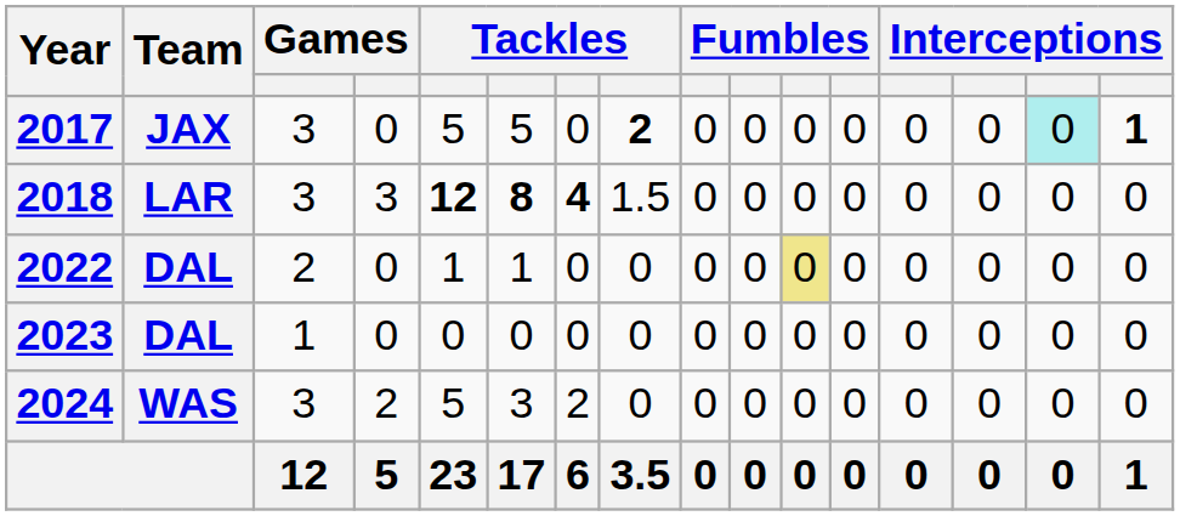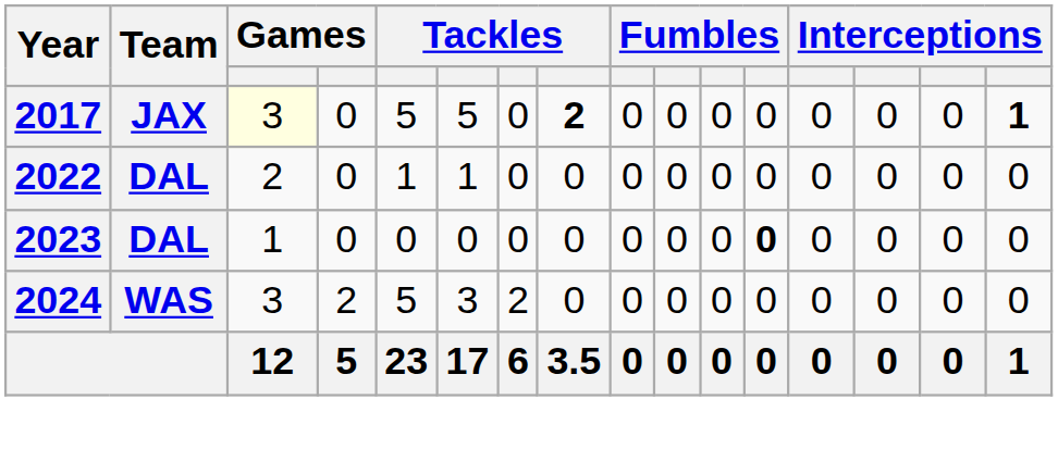 <table class="wikitable" style="text-align:center;">
 <tr>
 <th rowspan="2">Year</th>
 <th rowspan="2">Team</th>
 <th colspan="2">Games</th>
 <th colspan="4"><a href='#'>Tackles</a></th>
 <th colspan="4"><a href='#'>Fumbles</a></th>
 <th colspan="4"><a href='#'>Interceptions</a></th>
 </tr>
 <tr>
 <th></th>
 <th></th>
 <th></th>
 <th></th>
 <th></th>
 <th></th>
 <th></th>
 <th></th>
 <th></th>
 <th></th>
 <th></th>
 <th></th>
 <th></th>
 <th></th>
 </tr>
 <tr>
 <th><a href='#'>2017</a></th>
 <th><a href='#'>JAX</a></th>
-<td>3</td>
+<td style="background: lightyellow;">3</td>
 <td>0</td>
 <td>5</td>
 <td>5</td>
 <td>0</td>
 <td><strong>2</strong></td>
 <td>0</td>
 <td>0</td>
 <td>0</td>
 <td>0</td>
 <td>0</td>
 <td>0</td>
-<td style="background: paleturquoise;">0</td>
+<td>0</td>
 <td><strong>1</strong></td>
-</tr>
-<tr>
-<th><a href='#'>2018</a></th>
-<th><a href='#'>LAR</a></th>
-<td>3</td>
-<td>3</td>
-<td><strong>12</strong></td>
-<td><strong>8</strong></td>
-<td><strong>4</strong></td>
-<td>1.5</td>
-<td>0</td>
-<td>0</td>
-<td>0</td>
-<td>0</td>
-<td>0</td>
-<td>0</td>
-<td>0</td>
-<td>0</td>
 </tr>
 <tr>
 <th><a href='#'>2022</a></th>
 <th><a href='#'>DAL</a></th>
 <td>2</td>
 <td>0</td>
 <td>1</td>
 <td>1</td>
 <td>0</td>
 <td>0</td>
 <td>0</td>
 <td>0</td>
-<td style="background: khaki;">0</td>
+<td>0</td>
 <td>0</td>
 <td>0</td>
 <td>0</td>
 <td>0</td>
 <td>0</td>
 </tr>
 <tr>
 <th><a href='#'>2023</a></th>
 <th><a href='#'>DAL</a></th>
 <td>1</td>
 <td>0</td>
 <td>0</td>
 <td>0</td>
 <td>0</td>
 <td>0</td>
 <td>0</td>
 <td>0</td>
 <td>0</td>
-<td>0</td>
+<td><strong>0</strong></td>
 <td>0</td>
 <td>0</td>
 <td>0</td>
 <td>0</td>
 </tr>
 <tr>
 <th><a href='#'>2024</a></th>
 <th><a href='#'>WAS</a></th>
 <td>3</td>
 <td>2</td>
 <td>5</td>
 <td>3</td>
 <td>2</td>
 <td>0</td>
 <td>0</td>
 <td>0</td>
 <td>0</td>
 <td>0</td>
 <td>0</td>
 <td>0</td>
 <td>0</td>
 <td>0</td>
 </tr>
 <tr>
 <th colspan="2"></th>
 <th>12</th>
 <th>5</th>
 <th>23</th>
 <th>17</th>
 <th>6</th>
 <th>3.5</th>
 <th>0</th>
 <th>0</th>
 <th>0</th>
 <th>0</th>
 <th>0</th>
 <th>0</th>
 <th>0</th>
 <th>1</th>
 </tr>
 </table>
